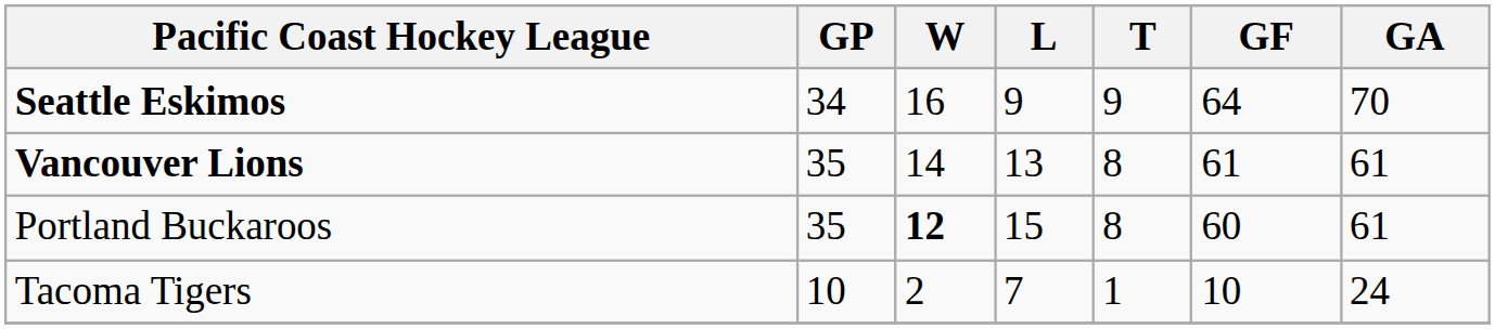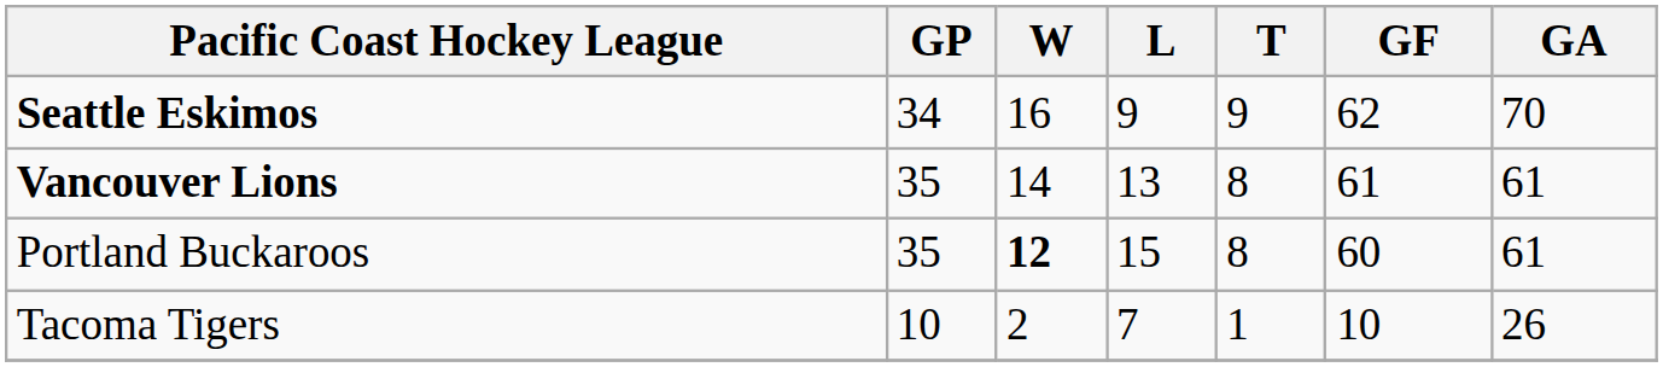 <table class="wikitable">
 <tr>
 <th bgcolor="#DDDDFF" width="40%">Pacific Coast Hockey League</th>
 <th bgcolor="#DDDDFF" width="5%">GP</th>
 <th bgcolor="#DDDDFF" width="5%">W</th>
 <th bgcolor="#DDDDFF" width="5%">L</th>
 <th bgcolor="#DDDDFF" width="5%">T</th>
 <th bgcolor="#DDDDFF" width="7.5%">GF</th>
 <th bgcolor="#DDDDFF" width="7.5%">GA</th>
 </tr>
 <tr>
 <td><strong>Seattle Eskimos</strong></td>
 <td>34</td>
 <td>16</td>
 <td>9</td>
 <td>9</td>
-<td>64</td>
+<td>62</td>
 <td>70</td>
 </tr>
 <tr>
 <td><strong>Vancouver Lions</strong></td>
 <td>35</td>
 <td>14</td>
 <td>13</td>
 <td>8</td>
 <td>61</td>
 <td>61</td>
 </tr>
 <tr>
 <td>Portland Buckaroos</td>
 <td>35</td>
 <td><strong>12</strong></td>
 <td>15</td>
 <td>8</td>
 <td>60</td>
 <td>61</td>
 </tr>
 <tr>
 <td>Tacoma Tigers</td>
 <td>10</td>
 <td>2</td>
 <td>7</td>
 <td>1</td>
 <td>10</td>
-<td>24</td>
+<td>26</td>
 </tr>
 <tr>
 </tr>
 </table>
